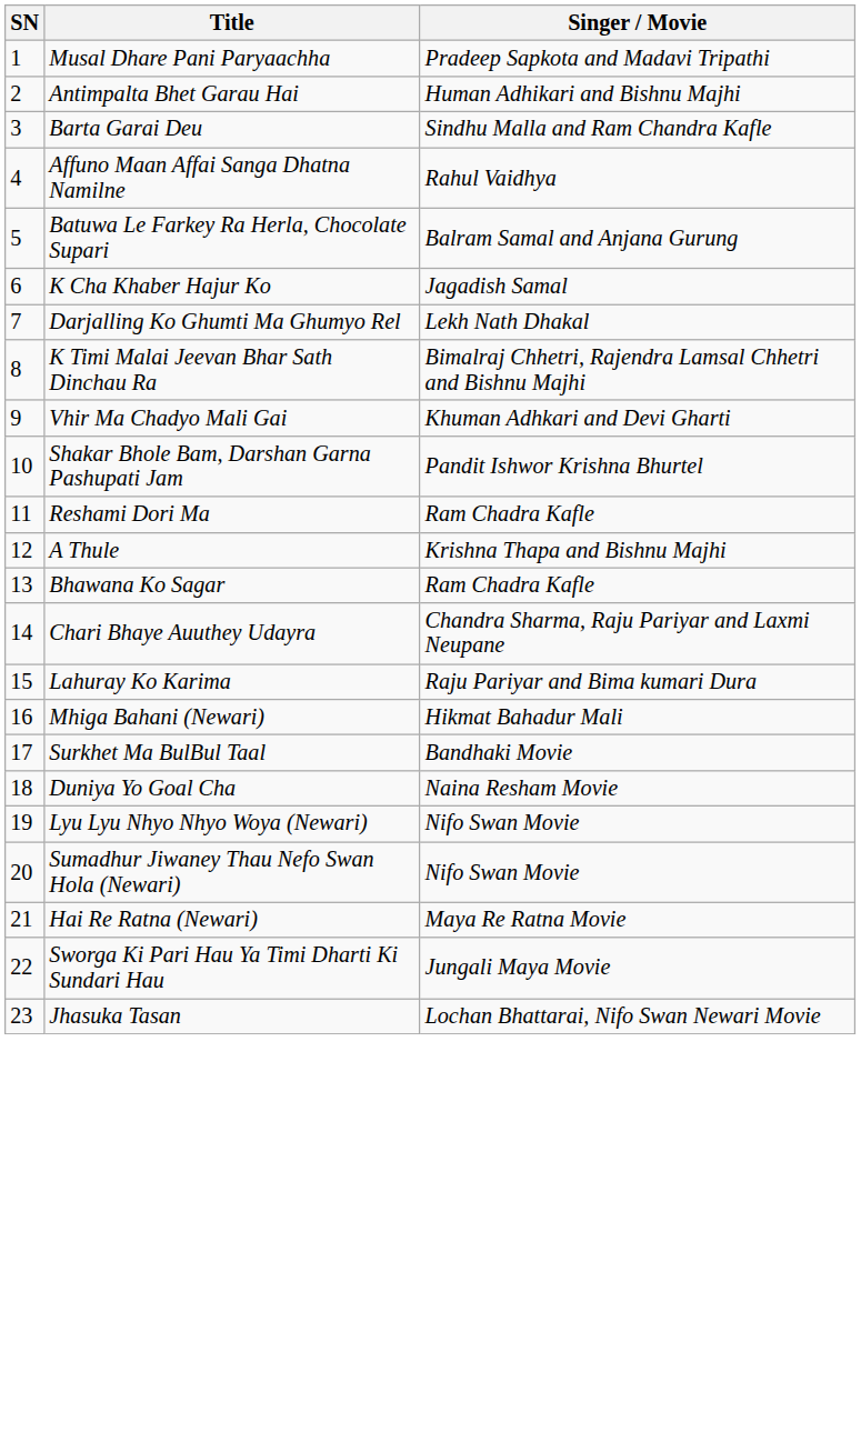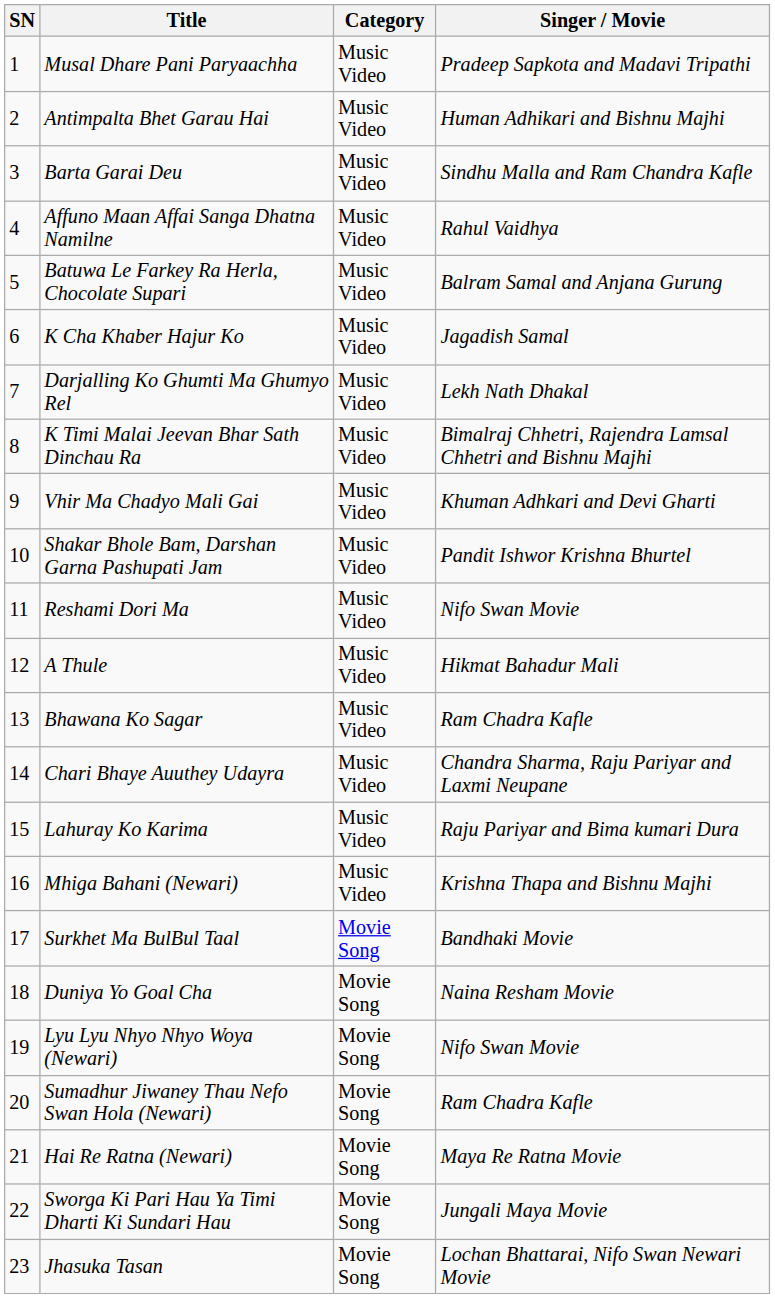 <table class="wikitable sortable mw-collapsible">
 <tr>
 <th>SN</th>
 <th>Title</th>
+<th>Category</th>
 <th>Singer / Movie</th>
 </tr>
 <tr>
 <td>1</td>
 <td><em>Musal Dhare Pani Paryaachha</em></td>
+<td>Music Video</td>
 <td><em>Pradeep Sapkota and Madavi Tripathi</em></td>
 </tr>
 <tr>
 <td>2</td>
 <td><em>Antimpalta Bhet Garau Hai</em></td>
+<td>Music Video</td>
 <td><em>Human Adhikari and Bishnu Majhi</em></td>
 </tr>
 <tr>
 <td>3</td>
 <td><em>Barta Garai Deu</em></td>
+<td>Music Video</td>
 <td><em>Sindhu Malla and Ram Chandra Kafle</em></td>
 </tr>
 <tr>
 <td>4</td>
 <td><em>Affuno Maan Affai Sanga Dhatna Namilne</em></td>
+<td>Music Video</td>
 <td><em>Rahul Vaidhya</em></td>
 </tr>
 <tr>
 <td>5</td>
 <td><em>Batuwa Le Farkey Ra Herla, Chocolate Supari</em></td>
+<td>Music Video</td>
 <td><em>Balram Samal and Anjana Gurung</em></td>
 </tr>
 <tr>
 <td>6</td>
 <td><em>K Cha Khaber Hajur Ko</em></td>
+<td>Music Video</td>
 <td><em>Jagadish Samal</em></td>
 </tr>
 <tr>
 <td>7</td>
 <td><em>Darjalling Ko Ghumti Ma Ghumyo Rel</em></td>
+<td>Music Video</td>
 <td><em>Lekh Nath Dhakal</em></td>
 </tr>
 <tr>
 <td>8</td>
 <td><em>K Timi Malai Jeevan Bhar Sath Dinchau Ra</em></td>
+<td>Music Video</td>
 <td><em>Bimalraj Chhetri, Rajendra Lamsal Chhetri and Bishnu Majhi</em></td>
 </tr>
 <tr>
 <td>9</td>
 <td><em>Vhir Ma Chadyo Mali Gai</em></td>
+<td>Music Video</td>
 <td><em>Khuman Adhkari and Devi Gharti</em></td>
 </tr>
 <tr>
 <td>10</td>
 <td><em>Shakar Bhole Bam, Darshan Garna Pashupati Jam</em></td>
+<td>Music Video</td>
 <td><em>Pandit Ishwor Krishna Bhurtel</em></td>
 </tr>
 <tr>
 <td>11</td>
 <td><em>Reshami Dori Ma</em></td>
-<td><em>Ram Chadra Kafle</em></td>
+<td>Music Video</td>
+<td><em>Nifo Swan Movie</em></td>
 </tr>
 <tr>
 <td>12</td>
 <td><em>A Thule</em></td>
-<td><em>Krishna Thapa and Bishnu Majhi</em></td>
+<td>Music Video</td>
+<td><em>Hikmat Bahadur Mali</em></td>
 </tr>
 <tr>
 <td>13</td>
 <td><em>Bhawana Ko Sagar</em></td>
+<td>Music Video</td>
 <td><em>Ram Chadra Kafle</em></td>
 </tr>
 <tr>
 <td>14</td>
 <td><em>Chari Bhaye Auuthey Udayra</em></td>
+<td>Music Video</td>
 <td><em>Chandra Sharma, Raju Pariyar and Laxmi Neupane</em></td>
 </tr>
 <tr>
 <td>15</td>
 <td><em>Lahuray Ko Karima</em></td>
+<td>Music Video</td>
 <td><em>Raju Pariyar and Bima kumari Dura</em></td>
 </tr>
 <tr>
 <td>16</td>
 <td><em>Mhiga Bahani (Newari)</em></td>
-<td><em>Hikmat Bahadur Mali</em></td>
+<td>Music Video</td>
+<td><em>Krishna Thapa and Bishnu Majhi</em></td>
 </tr>
 <tr>
 <td>17</td>
 <td><em>Surkhet Ma BulBul Taal</em></td>
+<td><a href='#'>Movie Song</a></td>
 <td><em>Bandhaki Movie</em></td>
 </tr>
 <tr>
 <td>18</td>
 <td><em>Duniya Yo Goal Cha</em></td>
+<td>Movie Song</td>
 <td><em>Naina Resham Movie</em></td>
 </tr>
 <tr>
 <td>19</td>
 <td><em>Lyu Lyu Nhyo Nhyo Woya (Newari)</em></td>
+<td>Movie Song</td>
 <td><em>Nifo Swan Movie</em></td>
 </tr>
 <tr>
 <td>20</td>
 <td><em>Sumadhur Jiwaney Thau Nefo Swan Hola (Newari)</em></td>
-<td><em>Nifo Swan Movie</em></td>
+<td>Movie Song</td>
+<td><em>Ram Chadra Kafle</em></td>
 </tr>
 <tr>
 <td>21</td>
 <td><em>Hai Re Ratna (Newari)</em></td>
+<td>Movie Song</td>
 <td><em>Maya Re Ratna Movie</em></td>
 </tr>
 <tr>
 <td>22</td>
 <td><em>Sworga Ki Pari Hau Ya Timi Dharti Ki Sundari Hau</em></td>
+<td>Movie Song</td>
 <td><em>Jungali Maya Movie</em></td>
 </tr>
 <tr>
 <td>23</td>
 <td><em>Jhasuka Tasan</em></td>
+<td>Movie Song</td>
 <td><em>Lochan Bhattarai, Nifo Swan Newari Movie</em></td>
 </tr>
 </table>
